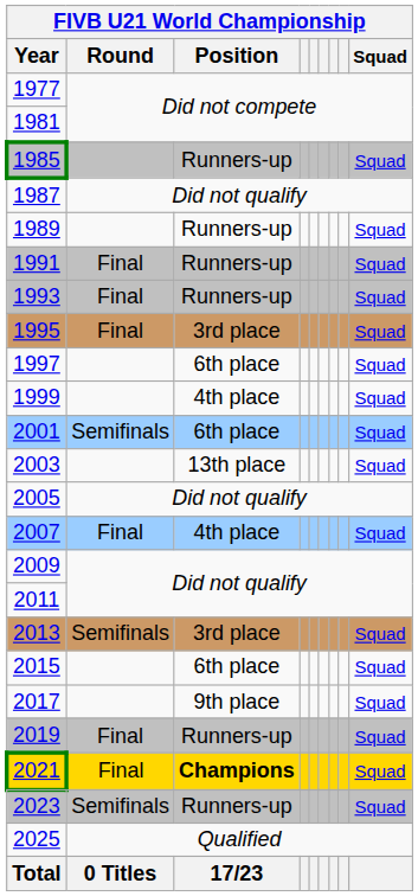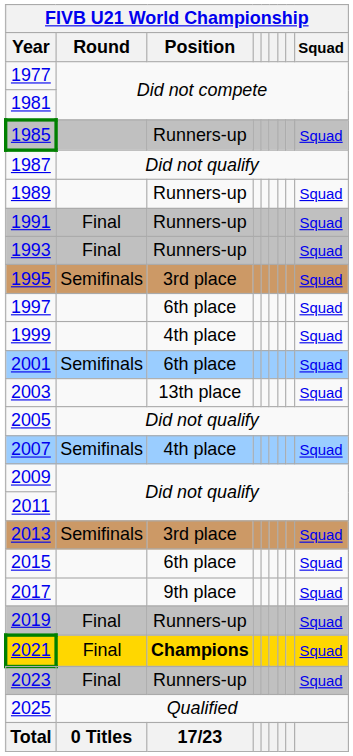 <table class="wikitable" style="text-align: center;">
 <tr>
 <th colspan=9><a href='#'>FIVB U21 World Championship</a></th>
 </tr>
 <tr>
 <th>Year</th>
 <th>Round</th>
 <th>Position</th>
 <th></th>
 <th></th>
 <th></th>
 <th></th>
 <th></th>
 <th><small>Squad</small></th>
 </tr>
 <tr>
 <td> <a href='#'>1977</a></td>
 <td colspan=9 rowspan=2><em>Did not compete</em></td>
 </tr>
 <tr>
 <td> <a href='#'>1981</a></td>
 </tr>
 <tr bgcolor=silver>
 <td style="border:3px solid green"> <a href='#'>1985</a></td>
 <td></td>
 <td>Runners-up</td>
 <td></td>
 <td></td>
 <td></td>
 <td></td>
 <td></td>
 <td><small><a href='#'>Squad</a></small></td>
 </tr>
 <tr>
 <td> <a href='#'>1987</a></td>
 <td colspan=9><em>Did not qualify</em></td>
 </tr>
 <tr>
 <td> <a href='#'>1989</a></td>
 <td></td>
 <td>Runners-up</td>
 <td></td>
 <td></td>
 <td></td>
 <td></td>
 <td></td>
 <td><small><a href='#'>Squad</a></small></td>
 </tr>
 <tr bgcolor=silver>
 <td> <a href='#'>1991</a></td>
 <td>Final</td>
 <td>Runners-up</td>
 <td></td>
 <td></td>
 <td></td>
 <td></td>
 <td></td>
 <td><small><a href='#'>Squad</a></small></td>
 </tr>
 <tr bgcolor=silver>
 <td> <a href='#'>1993</a></td>
 <td>Final</td>
 <td>Runners-up</td>
 <td></td>
 <td></td>
 <td></td>
 <td></td>
 <td></td>
 <td><small> <a href='#'>Squad</a></small></td>
 </tr>
 <tr bgcolor=cc9966>
 <td> <a href='#'>1995</a></td>
-<td>Final</td>
+<td>Semifinals</td>
 <td>3rd place</td>
 <td></td>
 <td></td>
 <td></td>
 <td></td>
 <td></td>
 <td><small><a href='#'>Squad</a></small></td>
 </tr>
 <tr>
 <td> <a href='#'>1997</a></td>
 <td></td>
 <td>6th place</td>
 <td></td>
 <td></td>
 <td></td>
 <td></td>
 <td></td>
 <td><small><a href='#'>Squad</a></small></td>
 </tr>
 <tr>
 <td> <a href='#'>1999</a></td>
 <td></td>
 <td>4th place</td>
 <td></td>
 <td></td>
 <td></td>
 <td></td>
 <td></td>
 <td><small> <a href='#'>Squad</a></small></td>
 </tr>
 <tr bgcolor=9acdff>
 <td> <a href='#'>2001</a></td>
 <td>Semifinals</td>
 <td>6th place</td>
 <td></td>
 <td></td>
 <td></td>
 <td></td>
 <td></td>
 <td><small><a href='#'>Squad</a></small></td>
 </tr>
 <tr>
 <td> <a href='#'>2003</a></td>
 <td></td>
 <td>13th place</td>
 <td></td>
 <td></td>
 <td></td>
 <td></td>
 <td></td>
 <td><small><a href='#'>Squad</a></small></td>
 </tr>
 <tr>
 <td> <a href='#'>2005</a></td>
 <td colspan=9><em>Did not qualify</em></td>
 </tr>
 <tr bgcolor=9acdff>
 <td> <a href='#'>2007</a></td>
-<td>Final</td>
+<td>Semifinals</td>
 <td>4th place</td>
 <td></td>
 <td></td>
 <td></td>
 <td></td>
 <td></td>
 <td><small><a href='#'>Squad</a></small></td>
 </tr>
 <tr>
 <td> <a href='#'>2009</a></td>
 <td colspan=9 rowspan=2><em>Did not qualify</em></td>
 </tr>
 <tr>
 <td> <a href='#'>2011</a></td>
 </tr>
 <tr bgcolor=cc9966>
 <td> <a href='#'>2013</a></td>
 <td>Semifinals</td>
 <td>3rd place</td>
 <td></td>
 <td></td>
 <td></td>
 <td></td>
 <td></td>
 <td><small><a href='#'>Squad</a></small></td>
 </tr>
 <tr>
 <td> <a href='#'>2015</a></td>
 <td></td>
 <td>6th place</td>
 <td></td>
 <td></td>
 <td></td>
 <td></td>
 <td></td>
 <td><small><a href='#'>Squad</a></small></td>
 </tr>
 <tr>
 <td> <a href='#'>2017</a></td>
 <td></td>
 <td>9th place</td>
 <td></td>
 <td></td>
 <td></td>
 <td></td>
 <td></td>
 <td><small> <a href='#'>Squad</a></small></td>
 </tr>
 <tr bgcolor=silver>
 <td> <a href='#'>2019</a></td>
 <td>Final</td>
 <td>Runners-up</td>
 <td></td>
 <td></td>
 <td></td>
 <td></td>
 <td></td>
 <td><small> <a href='#'>Squad</a></small></td>
 </tr>
 <tr bgcolor=gold>
 <td style="border:3px solid green">  <a href='#'>2021</a></td>
 <td>Final</td>
 <td><strong>Champions</strong></td>
 <td></td>
 <td></td>
 <td></td>
 <td></td>
 <td></td>
 <td><small> <a href='#'>Squad</a></small></td>
 </tr>
 <tr>
 </tr>
 <tr bgcolor=silver>
 <td> <a href='#'>2023</a></td>
-<td>Semifinals</td>
+<td>Final</td>
 <td>Runners-up</td>
 <td></td>
 <td></td>
 <td></td>
 <td></td>
 <td></td>
 <td><small> <a href='#'>Squad</a></small></td>
 </tr>
 <tr>
 <td> <a href='#'>2025</a></td>
 <td colspan=8><em>Qualified</em></td>
 </tr>
 <tr>
 <th>Total</th>
 <th>0 Titles</th>
 <th>17/23</th>
 <th></th>
 <th></th>
 <th></th>
 <th></th>
 <th></th>
 <th></th>
 </tr>
 </table>
